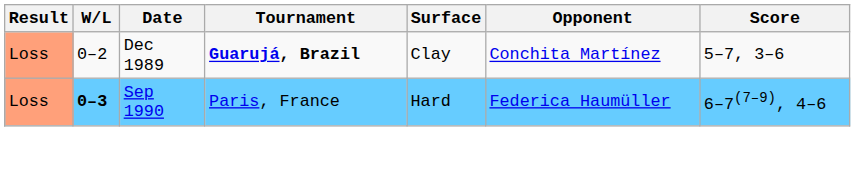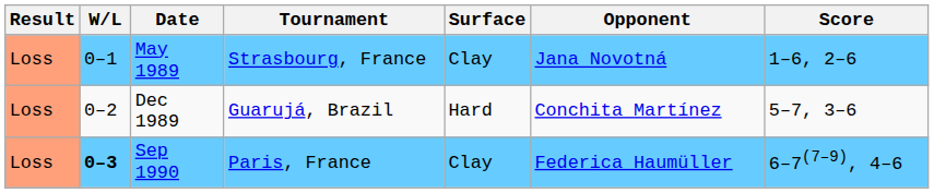 <table class="sortable wikitable">
 <tr>
 <th>Result</th>
 <th style="width:30px" class="unsortable">W/L</th>
 <th style="width:60px">Date</th>
 <th style="width:150px">Tournament</th>
 <th style="width:55px">Surface</th>
 <th style="width:160px">Opponent</th>
 <th style="width:110px" class="unsortable">Score</th>
 </tr>
+<tr style="background:#66ccff;">
+<td style="background:#ffa07a;">Loss</td>
+<td>0–1</td>
+<td><a href='#'>May 1989</a></td>
+<td><a href='#'>Strasbourg</a>, France</td>
+<td>Clay</td>
+<td> <a href='#'>Jana Novotná</a></td>
+<td>1–6, 2–6</td>
+</tr>
 <tr bgcolor=>
 <td style="background:#ffa07a;">Loss</td>
 <td>0–2</td>
 <td>Dec 1989</td>
-<td><strong><a href='#'>Guarujá</a>, Brazil</strong></td>
-<td>Clay</td>
+<td><a href='#'>Guarujá</a>, Brazil</td>
+<td>Hard</td>
 <td> <a href='#'>Conchita Martínez</a></td>
 <td>5–7, 3–6</td>
 </tr>
 <tr style="background:#66ccff;">
 <td style="background:#ffa07a;">Loss</td>
 <td><strong>0–3</strong></td>
 <td><a href='#'>Sep 1990</a></td>
 <td><a href='#'>Paris</a>, France</td>
-<td>Hard</td>
+<td>Clay</td>
 <td> <a href='#'>Federica Haumüller</a></td>
 <td>6–7<sup>(7–9)</sup>, 4–6</td>
 </tr>
 </table>
